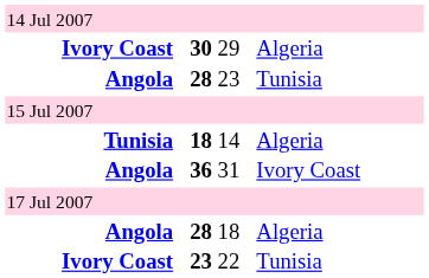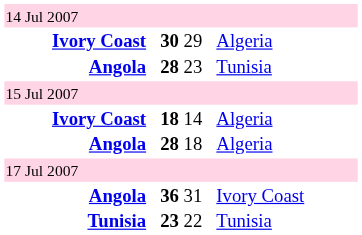 <table style="text-align:center; float:left; margin-right:1em;">
 <tr>
 <th width=12%></th>
 <th width=28%></th>
 <th width=18%></th>
 <th width=28%></th>
 <th width=12%></th>
 </tr>
 <tr align="left" bgcolor=#ffd4e4>
 <td colspan=5><small>14 Jul 2007</small></td>
 </tr>
 <tr>
 <td></td>
 <td align="right"><strong><a href='#'>Ivory Coast</a></strong> </td>
 <td><strong>30</strong>  29</td>
 <td align="left"> <a href='#'>Algeria</a></td>
 <td></td>
 </tr>
 <tr>
 <td></td>
 <td align="right"><strong><a href='#'>Angola</a></strong> </td>
 <td><strong>28</strong>  23</td>
 <td align="left"> <a href='#'>Tunisia</a></td>
 <td></td>
 </tr>
 <tr align="left" bgcolor=#ffd4e4>
 <td colspan=5><small>15 Jul 2007</small></td>
 </tr>
 <tr>
 <td></td>
-<td align="right"><strong><a href='#'>Tunisia</a></strong> </td>
+<td align="right"><strong><a href='#'>Ivory Coast</a></strong> </td>
 <td><strong>18</strong>  14</td>
 <td align="left"> <a href='#'>Algeria</a></td>
 <td></td>
+</tr>
+<tr>
+<td></td>
+<td align="right"><strong><a href='#'>Angola</a></strong> </td>
+<td><strong>28</strong>  18</td>
+<td align="left"> <a href='#'>Algeria</a></td>
+<td></td>
+</tr>
+<tr align="left" bgcolor=#ffd4e4>
+<td colspan=5><small>17 Jul 2007</small></td>
 </tr>
 <tr>
 <td></td>
 <td align="right"><strong><a href='#'>Angola</a></strong> </td>
 <td><strong>36</strong>  31</td>
 <td align="left"> <a href='#'>Ivory Coast</a></td>
 <td></td>
 </tr>
-<tr align="left" bgcolor=#ffd4e4>
-<td colspan=5><small>17 Jul 2007</small></td>
-</tr>
 <tr>
 <td></td>
-<td align="right"><strong><a href='#'>Angola</a></strong> </td>
-<td><strong>28</strong>  18</td>
-<td align="left"> <a href='#'>Algeria</a></td>
-<td></td>
-</tr>
-<tr>
-<td></td>
-<td align="right"><strong><a href='#'>Ivory Coast</a></strong> </td>
+<td align="right"><strong><a href='#'>Tunisia</a></strong> </td>
 <td><strong>23</strong>  22</td>
 <td align="left"> <a href='#'>Tunisia</a></td>
 <td></td>
 </tr>
 </table>
